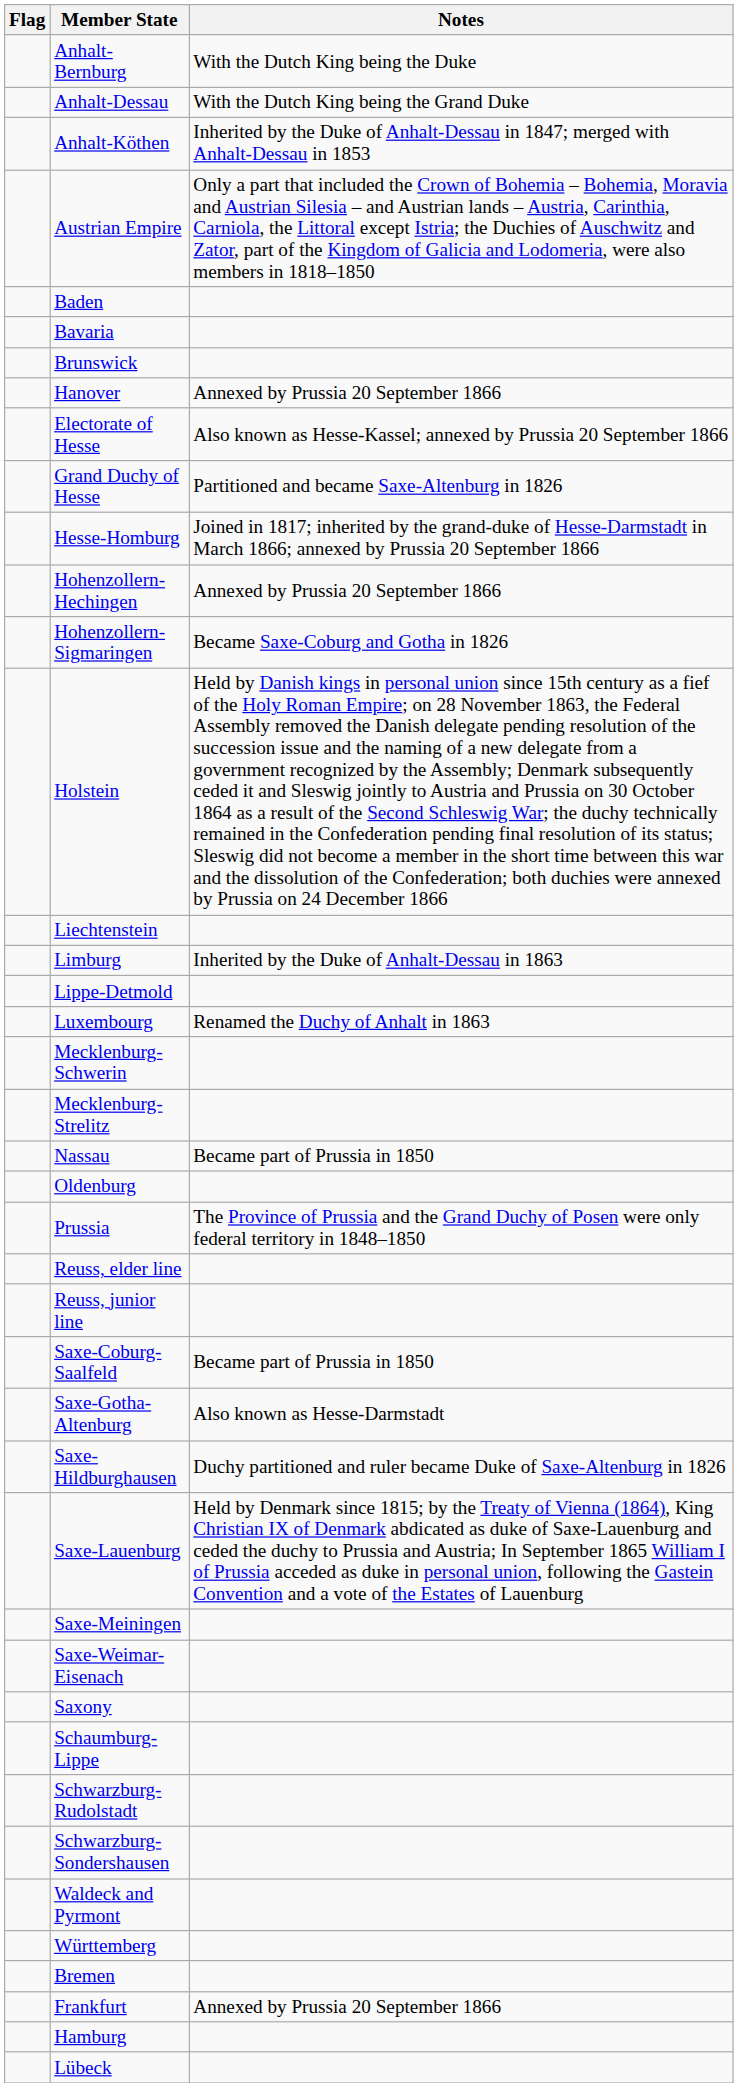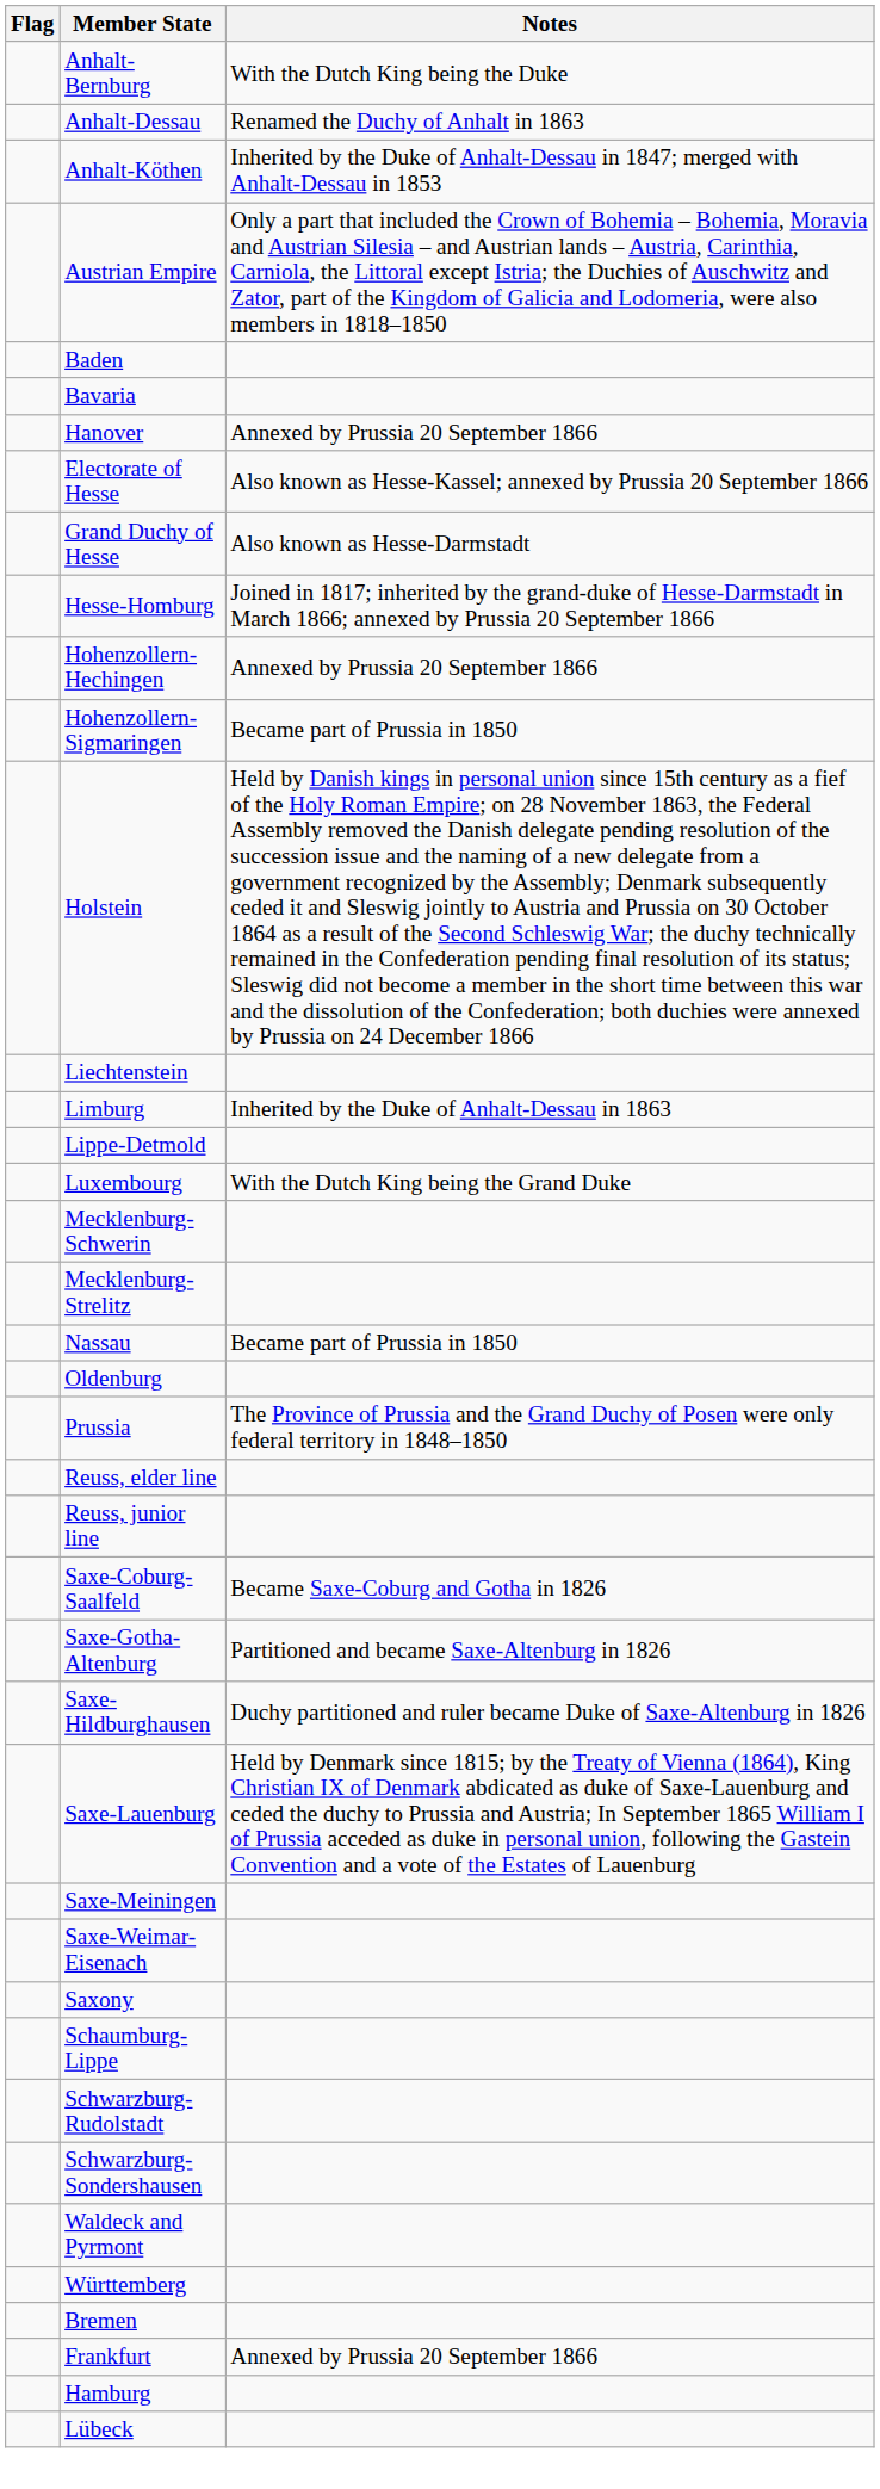 <table class="wikitable sortable">
 <tr>
 <th class="unsortable">Flag</th>
 <th>Member State</th>
 <th class="unsortable">Notes</th>
 </tr>
 <tr>
 <td align=center></td>
 <td><a href='#'>Anhalt-Bernburg</a></td>
 <td>With the Dutch King being the Duke</td>
 </tr>
 <tr>
 <td align=center></td>
 <td><a href='#'>Anhalt-Dessau</a></td>
-<td>With the Dutch King being the Grand Duke</td>
+<td>Renamed the <a href='#'>Duchy of Anhalt</a> in 1863</td>
 </tr>
 <tr>
 <td align=center></td>
 <td><a href='#'>Anhalt-Köthen</a></td>
 <td>Inherited by the Duke of <a href='#'>Anhalt-Dessau</a> in 1847; merged with <a href='#'>Anhalt-Dessau</a> in 1853</td>
 </tr>
 <tr>
 <td align=center></td>
 <td><a href='#'>Austrian Empire</a></td>
 <td>Only a part that included the <a href='#'>Crown of Bohemia</a> – <a href='#'>Bohemia</a>, <a href='#'>Moravia</a> and <a href='#'>Austrian Silesia</a> – and Austrian lands – <a href='#'>Austria</a>, <a href='#'>Carinthia</a>, <a href='#'>Carniola</a>, the <a href='#'>Littoral</a> except <a href='#'>Istria</a>; the Duchies of <a href='#'>Auschwitz</a> and <a href='#'>Zator</a>, part of the <a href='#'>Kingdom of Galicia and Lodomeria</a>, were also members in 1818–1850</td>
 </tr>
 <tr>
 <td align=center></td>
 <td><a href='#'>Baden</a></td>
 <td></td>
 </tr>
 <tr>
 <td align=center></td>
 <td><a href='#'>Bavaria</a></td>
 <td></td>
 </tr>
 <tr>
 <td align=center></td>
-<td><a href='#'>Brunswick</a></td>
-<td></td>
-</tr>
-<tr>
-<td align=center></td>
 <td><a href='#'>Hanover</a></td>
 <td>Annexed by Prussia 20 September 1866</td>
 </tr>
 <tr>
 <td align=center></td>
 <td><a href='#'>Electorate of Hesse</a></td>
 <td>Also known as Hesse-Kassel; annexed by Prussia 20 September 1866</td>
 </tr>
 <tr>
 <td align=center></td>
 <td><a href='#'>Grand Duchy of Hesse</a></td>
-<td>Partitioned and became <a href='#'>Saxe-Altenburg</a> in 1826</td>
+<td>Also known as Hesse-Darmstadt</td>
 </tr>
 <tr>
 <td align=center></td>
 <td><a href='#'>Hesse-Homburg</a></td>
 <td>Joined in 1817; inherited by the grand-duke of <a href='#'>Hesse-Darmstadt</a> in March 1866; annexed by Prussia 20 September 1866</td>
 </tr>
 <tr>
 <td align=center></td>
 <td><a href='#'>Hohenzollern-Hechingen</a></td>
 <td>Annexed by Prussia 20 September 1866</td>
 </tr>
 <tr>
 <td align=center></td>
 <td><a href='#'>Hohenzollern-Sigmaringen</a></td>
-<td>Became <a href='#'>Saxe-Coburg and Gotha</a> in 1826</td>
+<td>Became part of Prussia in 1850</td>
 </tr>
 <tr>
 <td align=center></td>
 <td><a href='#'>Holstein</a></td>
 <td>Held by <a href='#'>Danish kings</a> in <a href='#'>personal union</a> since 15th century as a fief of the <a href='#'>Holy Roman Empire</a>; on 28 November 1863, the Federal Assembly removed the Danish delegate pending resolution of the succession issue and the naming of a new delegate from a government recognized by the Assembly; Denmark subsequently ceded it and Sleswig jointly to Austria and Prussia on 30 October 1864 as a result of the <a href='#'>Second Schleswig War</a>; the duchy technically remained in the Confederation pending final resolution of its status; Sleswig did not become a member in the short time between this war and the dissolution of the Confederation; both duchies were annexed by Prussia on 24 December 1866</td>
 </tr>
 <tr>
 <td align=center></td>
 <td><a href='#'>Liechtenstein</a></td>
 <td></td>
 </tr>
 <tr>
 <td align=center></td>
 <td><a href='#'>Limburg</a></td>
 <td>Inherited by the Duke of <a href='#'>Anhalt-Dessau</a> in 1863</td>
 </tr>
 <tr>
 <td align=center></td>
 <td><a href='#'>Lippe-Detmold</a></td>
 <td></td>
 </tr>
 <tr>
 <td align=center></td>
 <td><a href='#'>Luxembourg</a></td>
-<td>Renamed the <a href='#'>Duchy of Anhalt</a> in 1863</td>
+<td>With the Dutch King being the Grand Duke</td>
 </tr>
 <tr>
 <td align=center></td>
 <td><a href='#'>Mecklenburg-Schwerin</a></td>
 <td></td>
 </tr>
 <tr>
 <td align=center></td>
 <td><a href='#'>Mecklenburg-Strelitz</a></td>
 <td></td>
 </tr>
 <tr>
 <td align=center></td>
 <td><a href='#'>Nassau</a></td>
 <td>Became part of Prussia in 1850</td>
 </tr>
 <tr>
 <td align=center></td>
 <td><a href='#'>Oldenburg</a></td>
 <td></td>
 </tr>
 <tr>
 <td align=center></td>
 <td><a href='#'>Prussia</a></td>
 <td>The <a href='#'>Province of Prussia</a> and the <a href='#'>Grand Duchy of Posen</a> were only federal territory in 1848–1850</td>
 </tr>
 <tr>
 <td align=center></td>
 <td><a href='#'>Reuss, elder line</a></td>
 <td></td>
 </tr>
 <tr>
 <td align=center></td>
 <td><a href='#'>Reuss, junior line</a></td>
 <td></td>
 </tr>
 <tr>
 <td align=center></td>
 <td><a href='#'>Saxe-Coburg-Saalfeld</a></td>
-<td>Became part of Prussia in 1850</td>
+<td>Became <a href='#'>Saxe-Coburg and Gotha</a> in 1826</td>
 </tr>
 <tr>
 <td align=center></td>
 <td><a href='#'>Saxe-Gotha-Altenburg</a></td>
-<td>Also known as Hesse-Darmstadt</td>
+<td>Partitioned and became <a href='#'>Saxe-Altenburg</a> in 1826</td>
 </tr>
 <tr>
 <td align=center></td>
 <td><a href='#'>Saxe-Hildburghausen</a></td>
 <td>Duchy partitioned and ruler became Duke of <a href='#'>Saxe-Altenburg</a> in 1826</td>
 </tr>
 <tr>
 <td align=center></td>
 <td><a href='#'>Saxe-Lauenburg</a></td>
 <td>Held by Denmark since 1815; by the <a href='#'>Treaty of Vienna (1864)</a>, King <a href='#'>Christian IX of Denmark</a> abdicated as duke of Saxe-Lauenburg and ceded the duchy to Prussia and Austria; In September 1865 <a href='#'>William I of Prussia</a> acceded as duke in <a href='#'>personal union</a>, following the <a href='#'>Gastein Convention</a> and a vote of <a href='#'>the Estates</a> of Lauenburg</td>
 </tr>
 <tr>
 <td align=center></td>
 <td><a href='#'>Saxe-Meiningen</a></td>
 <td></td>
 </tr>
 <tr>
 <td align=center></td>
 <td><a href='#'>Saxe-Weimar-Eisenach</a></td>
 <td></td>
 </tr>
 <tr>
 <td align=center></td>
 <td><a href='#'>Saxony</a></td>
 <td></td>
 </tr>
 <tr>
 <td align=center></td>
 <td><a href='#'>Schaumburg-Lippe</a></td>
 <td></td>
 </tr>
 <tr>
 <td align=center></td>
 <td><a href='#'>Schwarzburg-Rudolstadt</a></td>
 <td></td>
 </tr>
 <tr>
 <td align=center></td>
 <td><a href='#'>Schwarzburg-Sondershausen</a></td>
 <td></td>
 </tr>
 <tr>
 <td align=center></td>
 <td><a href='#'>Waldeck and Pyrmont</a></td>
 <td></td>
 </tr>
 <tr>
 <td align=center></td>
 <td><a href='#'>Württemberg</a></td>
 <td></td>
 </tr>
 <tr>
 <td align=center></td>
 <td><a href='#'>Bremen</a></td>
 <td></td>
 </tr>
 <tr>
 <td align=center></td>
 <td><a href='#'>Frankfurt</a></td>
 <td>Annexed by Prussia 20 September 1866</td>
 </tr>
 <tr>
 <td align=center></td>
 <td><a href='#'>Hamburg</a></td>
 <td></td>
 </tr>
 <tr>
 <td align=center></td>
 <td><a href='#'>Lübeck</a></td>
 <td></td>
 </tr>
 </table>
